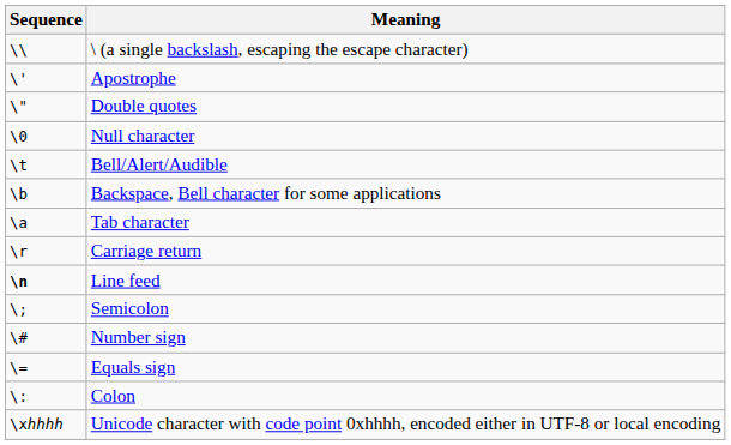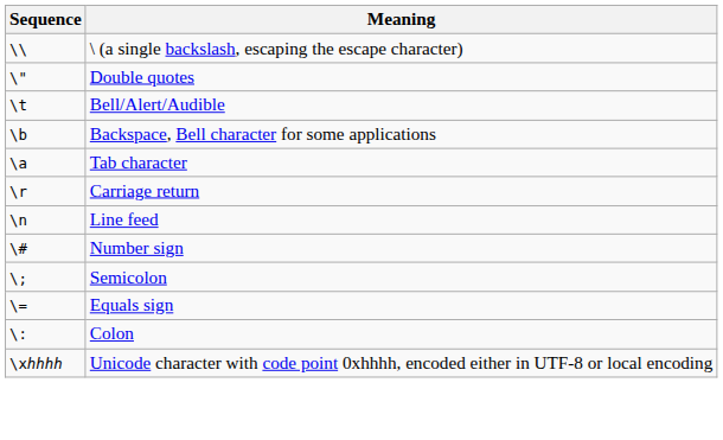 <table class="wikitable">
 <tr>
 <th>Sequence</th>
 <th>Meaning</th>
 </tr>
 <tr>
 <td><code>\\</code></td>
 <td>\ (a single <a href='#'>backslash</a>, escaping the escape character)</td>
 </tr>
 <tr>
-<td><code>\'</code></td>
-<td><a href='#'>Apostrophe</a></td>
-</tr>
-<tr>
 <td><code>\"</code></td>
 <td><a href='#'>Double quotes</a></td>
-</tr>
-<tr>
-<td><code>\0</code></td>
-<td><a href='#'>Null character</a></td>
 </tr>
 <tr>
 <td><code>\t</code></td>
 <td><a href='#'>Bell/Alert/Audible</a></td>
 </tr>
 <tr>
 <td><code>\b</code></td>
 <td><a href='#'>Backspace</a>, <a href='#'>Bell character</a> for some applications</td>
 </tr>
 <tr>
 <td><code>\a</code></td>
 <td><a href='#'>Tab character</a></td>
 </tr>
 <tr>
 <td><code>\r</code></td>
 <td><a href='#'>Carriage return</a></td>
 </tr>
 <tr>
-<td><strong><code>\n</code></strong></td>
+<td><code>\n</code></td>
 <td><a href='#'>Line feed</a></td>
+</tr>
+<tr>
+<td><code>\#</code></td>
+<td><a href='#'>Number sign</a></td>
 </tr>
 <tr>
 <td><code>\;</code></td>
 <td><a href='#'>Semicolon</a></td>
-</tr>
-<tr>
-<td><code>\#</code></td>
-<td><a href='#'>Number sign</a></td>
 </tr>
 <tr>
 <td><code>\=</code></td>
 <td><a href='#'>Equals sign</a></td>
 </tr>
 <tr>
 <td><code>\:</code></td>
 <td><a href='#'>Colon</a></td>
 </tr>
 <tr>
 <td><code>\x<em>hhhh</em></code></td>
 <td><a href='#'>Unicode</a> character with <a href='#'>code point</a> 0xhhhh, encoded either in UTF-8 or local encoding</td>
 </tr>
 </table>
